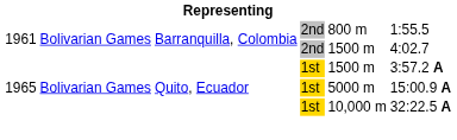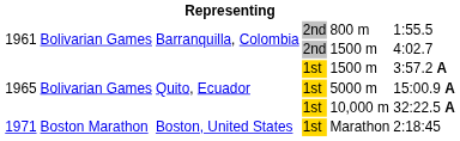 <table>
 <tr>
 <th colspan="6">Representing </th>
 </tr>
 <tr>
 <td rowspan = "2">1961</td>
 <td rowspan = "2"><a href='#'>Bolivarian Games</a></td>
 <td rowspan = "2"><a href='#'>Barranquilla</a>, <a href='#'>Colombia</a></td>
 <td bgcolor=silver>2nd</td>
 <td>800 m</td>
 <td>1:55.5</td>
 </tr>
 <tr>
 <td bgcolor=silver>2nd</td>
 <td>1500 m</td>
 <td>4:02.7</td>
 </tr>
 <tr>
 <td rowspan = "3">1965</td>
 <td rowspan = "3"><a href='#'>Bolivarian Games</a></td>
 <td rowspan = "3"><a href='#'>Quito</a>, <a href='#'>Ecuador</a></td>
 <td bgcolor=gold>1st</td>
 <td>1500 m</td>
 <td>3:57.2 <strong>A</strong></td>
 </tr>
 <tr>
 <td bgcolor=gold>1st</td>
 <td>5000 m</td>
 <td>15:00.9 <strong>A</strong></td>
 </tr>
 <tr>
 <td bgcolor=gold>1st</td>
 <td>10,000 m</td>
 <td>32:22.5 <strong>A</strong></td>
 </tr>
+<tr>
+<td><a href='#'>1971</a></td>
+<td><a href='#'>Boston Marathon</a></td>
+<td><a href='#'>Boston, United States</a></td>
+<td bgcolor="gold">1st</td>
+<td>Marathon</td>
+<td>2:18:45</td>
+</tr>
 </table>
